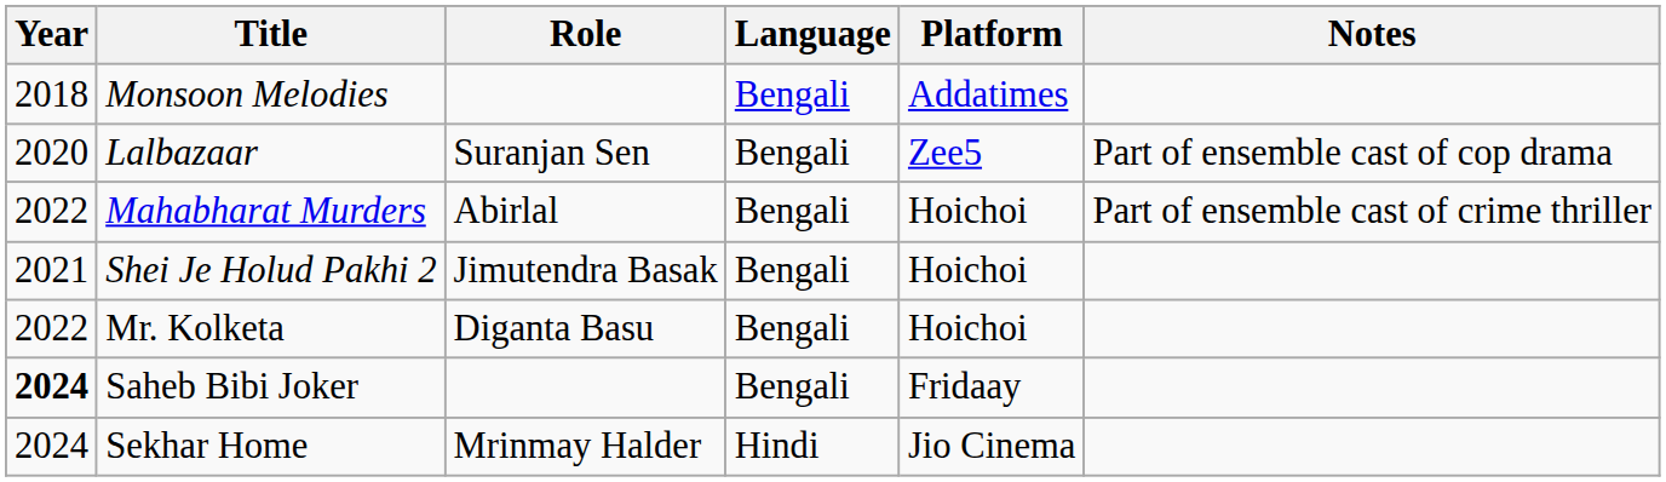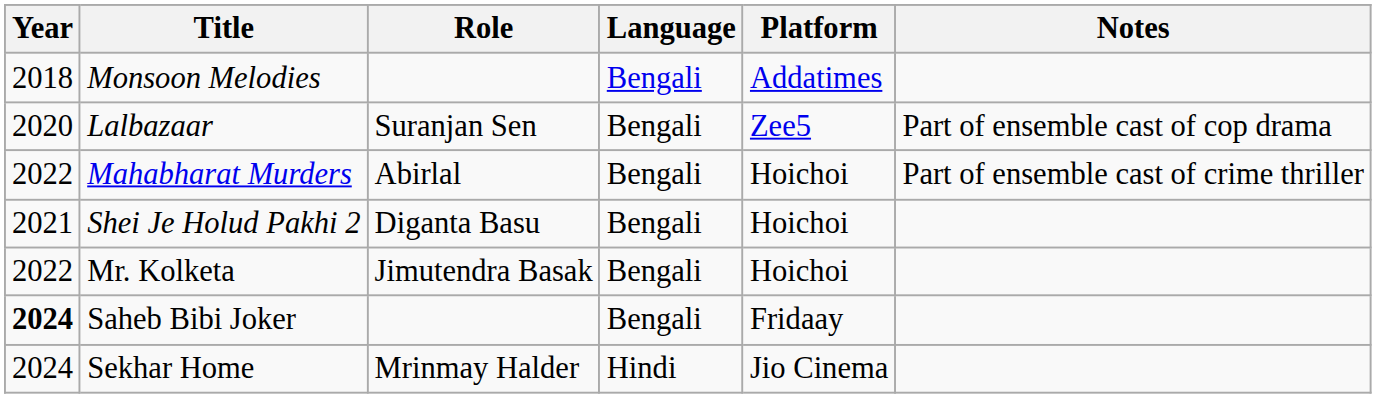 <table class="wikitable sortable">
 <tr>
 <th>Year</th>
 <th>Title</th>
 <th>Role</th>
 <th>Language</th>
 <th>Platform</th>
 <th>Notes</th>
 </tr>
 <tr>
 <td>2018</td>
 <td><em>Monsoon Melodies</em></td>
 <td></td>
 <td><a href='#'>Bengali</a></td>
 <td><a href='#'>Addatimes</a></td>
 <td></td>
 </tr>
 <tr>
 <td>2020</td>
 <td><em>Lalbazaar</em></td>
 <td>Suranjan Sen</td>
 <td>Bengali</td>
 <td><a href='#'>Zee5</a></td>
 <td>Part of ensemble cast of cop drama</td>
 </tr>
 <tr>
 <td>2022</td>
 <td><em><a href='#'>Mahabharat Murders</a></em></td>
 <td>Abirlal</td>
 <td>Bengali</td>
 <td>Hoichoi</td>
 <td>Part of ensemble cast of crime thriller</td>
 </tr>
 <tr>
 <td>2021</td>
 <td><em>Shei Je Holud Pakhi 2</em></td>
-<td>Jimutendra Basak</td>
+<td>Diganta Basu</td>
 <td>Bengali</td>
 <td>Hoichoi</td>
 <td></td>
 </tr>
 <tr>
 <td>2022</td>
 <td>Mr. Kolketa</td>
-<td>Diganta Basu</td>
+<td>Jimutendra Basak</td>
 <td>Bengali</td>
 <td>Hoichoi</td>
 <td></td>
 </tr>
 <tr>
 <td><strong>2024</strong></td>
 <td>Saheb Bibi Joker</td>
 <td></td>
 <td>Bengali</td>
 <td>Fridaay</td>
 <td></td>
 </tr>
 <tr>
 <td>2024</td>
 <td>Sekhar Home</td>
 <td>Mrinmay Halder</td>
 <td>Hindi</td>
 <td>Jio Cinema</td>
 <td></td>
 </tr>
 </table>
